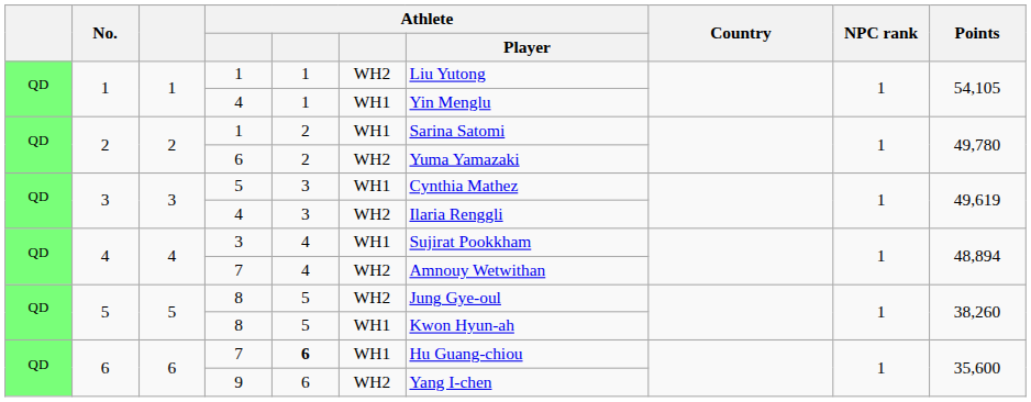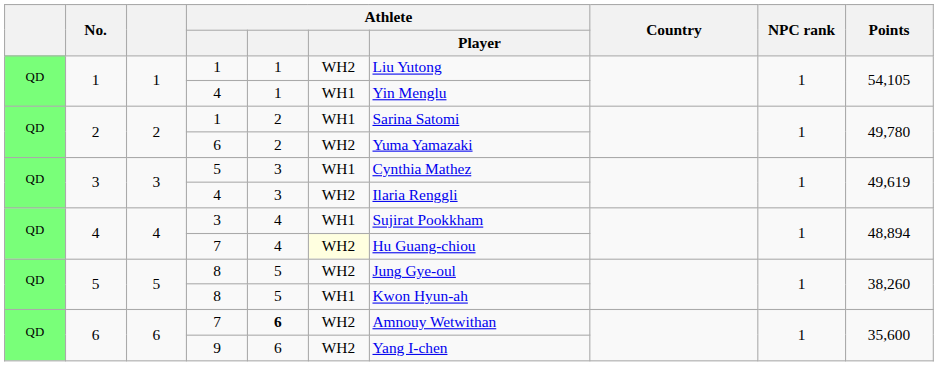 <table class="wikitable" style="font-size:90%; text-align:center">
 <tr>
 <th rowspan="2" width="50"></th>
 <th rowspan="2" width="50">No.</th>
 <th rowspan="2" width="50"></th>
 <th colspan="4">Athlete</th>
 <th rowspan="2" width="150">Country</th>
 <th rowspan="2" width="75">NPC rank</th>
 <th rowspan="2" width="75">Points</th>
 </tr>
 <tr>
 <th width="50"></th>
 <th width="50"></th>
 <th width="50"></th>
 <th width="200">Player</th>
 </tr>
 <tr>
 <td bgcolor="#79FF79" rowspan="2"><sup>QD</sup></td>
 <td rowspan="2">1</td>
 <td rowspan="2">1</td>
 <td>1</td>
 <td>1</td>
 <td>WH2</td>
 <td align="left"><a href='#'>Liu Yutong</a></td>
 <td align="left" rowspan="2"></td>
 <td rowspan="2">1</td>
 <td rowspan="2">54,105</td>
 </tr>
 <tr>
 <td>4</td>
 <td>1</td>
 <td>WH1</td>
 <td align="left"><a href='#'>Yin Menglu</a></td>
 </tr>
 <tr>
 <td bgcolor="#79FF79" rowspan="2"><sup>QD</sup></td>
 <td rowspan="2">2</td>
 <td rowspan="2">2</td>
 <td>1</td>
 <td>2</td>
 <td>WH1</td>
 <td align="left"><a href='#'>Sarina Satomi</a></td>
 <td align="left" rowspan="2"></td>
 <td rowspan="2">1</td>
 <td rowspan="2">49,780</td>
 </tr>
 <tr>
 <td>6</td>
 <td>2</td>
 <td>WH2</td>
 <td align="left"><a href='#'>Yuma Yamazaki</a></td>
 </tr>
 <tr>
 <td bgcolor="#79FF79" rowspan="2"><sup>QD</sup></td>
 <td rowspan="2">3</td>
 <td rowspan="2">3</td>
 <td>5</td>
 <td>3</td>
 <td>WH1</td>
 <td align="left"><a href='#'>Cynthia Mathez</a></td>
 <td align="left" rowspan="2"></td>
 <td rowspan="2">1</td>
 <td rowspan="2">49,619</td>
 </tr>
 <tr>
 <td>4</td>
 <td>3</td>
 <td>WH2</td>
 <td align="left"><a href='#'>Ilaria Renggli</a></td>
 </tr>
 <tr>
 <td bgcolor="#79FF79" rowspan="2"><sup>QD</sup></td>
 <td rowspan="2">4</td>
 <td rowspan="2">4</td>
 <td>3</td>
 <td>4</td>
 <td>WH1</td>
 <td align="left"><a href='#'>Sujirat Pookkham</a></td>
 <td align="left" rowspan="2"></td>
 <td rowspan="2">1</td>
 <td rowspan="2">48,894</td>
 </tr>
 <tr>
 <td>7</td>
 <td>4</td>
-<td>WH2</td>
-<td align="left"><a href='#'>Amnouy Wetwithan</a></td>
+<td style="background: lightyellow;">WH2</td>
+<td align="left"><a href='#'>Hu Guang-chiou</a></td>
 </tr>
 <tr>
 <td bgcolor="#79FF79" rowspan="2"><sup>QD</sup></td>
 <td rowspan="2">5</td>
 <td rowspan="2">5</td>
 <td>8</td>
 <td>5</td>
 <td>WH2</td>
 <td align="left"><a href='#'>Jung Gye-oul</a></td>
 <td align="left" rowspan="2"></td>
 <td rowspan="2">1</td>
 <td rowspan="2">38,260</td>
 </tr>
 <tr>
 <td>8</td>
 <td>5</td>
 <td>WH1</td>
 <td align="left"><a href='#'>Kwon Hyun-ah</a></td>
 </tr>
 <tr>
 <td bgcolor="#79FF79" rowspan="2"><sup>QD</sup></td>
 <td rowspan="2">6</td>
 <td rowspan="2">6</td>
 <td>7</td>
 <td><strong>6</strong></td>
-<td>WH1</td>
-<td align="left"><a href='#'>Hu Guang-chiou</a></td>
+<td>WH2</td>
+<td align="left"><a href='#'>Amnouy Wetwithan</a></td>
 <td align="left" rowspan="2"></td>
 <td rowspan="2">1</td>
 <td rowspan="2">35,600</td>
 </tr>
 <tr>
 <td>9</td>
 <td>6</td>
 <td>WH2</td>
 <td align="left"><a href='#'>Yang I-chen</a></td>
 </tr>
 </table>
